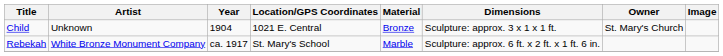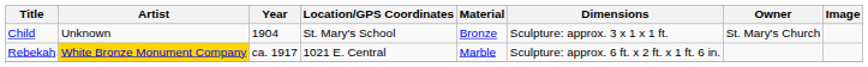 <table class="wikitable sortable">
 <tr>
 <th>Title</th>
 <th>Artist</th>
 <th>Year</th>
 <th>Location/GPS Coordinates</th>
 <th>Material</th>
 <th>Dimensions</th>
 <th>Owner</th>
 <th>Image</th>
 </tr>
 <tr>
 <td><a href='#'>Child</a></td>
 <td>Unknown</td>
 <td>1904</td>
-<td>1021 E. Central</td>
+<td>St. Mary's School</td>
 <td><a href='#'>Bronze</a></td>
 <td>Sculpture: approx. 3 x 1 x 1 ft.</td>
 <td>St. Mary's Church</td>
 <td></td>
 </tr>
 <tr>
 <td><a href='#'>Rebekah</a></td>
-<td><a href='#'>White Bronze Monument Company</a></td>
+<td style="background: gold;"><a href='#'>White Bronze Monument Company</a></td>
 <td>ca. 1917</td>
-<td>St. Mary's School</td>
+<td>1021 E. Central</td>
 <td><a href='#'>Marble</a></td>
 <td>Sculpture: approx. 6 ft. x 2 ft. x 1 ft. 6 in.</td>
 <td></td>
 <td></td>
 </tr>
 <tr>
 </tr>
 </table>
